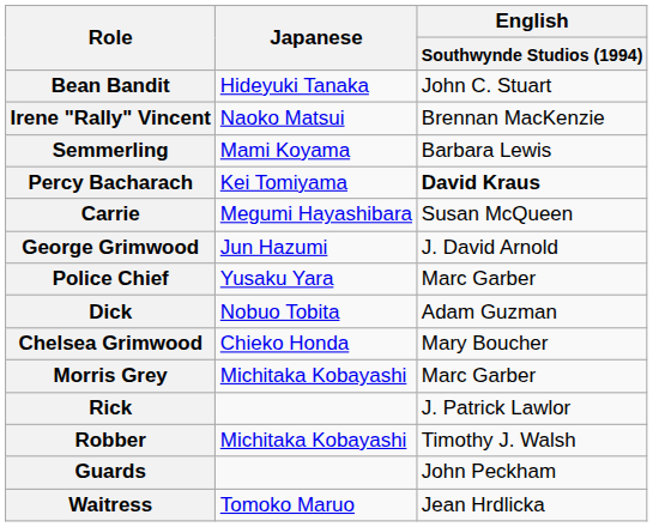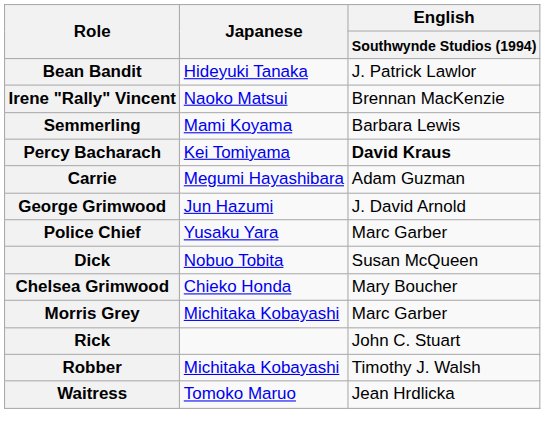 <table class="wikitable mw-collapsible">
 <tr>
 <th rowspan="2">Role</th>
 <th rowspan="2">Japanese</th>
 <th>English</th>
 </tr>
 <tr>
 <th><small>Southwynde Studios (1994)</small></th>
 </tr>
 <tr>
 <th>Bean Bandit</th>
 <td><a href='#'>Hideyuki Tanaka</a></td>
-<td>John C. Stuart</td>
+<td>J. Patrick Lawlor</td>
 </tr>
 <tr>
 <th>Irene "Rally" Vincent</th>
 <td><a href='#'>Naoko Matsui</a></td>
 <td>Brennan MacKenzie</td>
 </tr>
 <tr>
 <th>Semmerling</th>
 <td><a href='#'>Mami Koyama</a></td>
 <td>Barbara Lewis</td>
 </tr>
 <tr>
 <th>Percy Bacharach</th>
 <td><a href='#'>Kei Tomiyama</a></td>
 <td><strong>David Kraus</strong></td>
 </tr>
 <tr>
 <th>Carrie</th>
 <td><a href='#'>Megumi Hayashibara</a></td>
-<td>Susan McQueen</td>
+<td>Adam Guzman</td>
 </tr>
 <tr>
 <th>George Grimwood</th>
 <td><a href='#'>Jun Hazumi</a></td>
 <td>J. David Arnold</td>
 </tr>
 <tr>
 <th>Police Chief</th>
 <td><a href='#'>Yusaku Yara</a></td>
 <td>Marc Garber</td>
 </tr>
 <tr>
 <th>Dick</th>
 <td><a href='#'>Nobuo Tobita</a></td>
-<td>Adam Guzman</td>
+<td>Susan McQueen</td>
 </tr>
 <tr>
 <th>Chelsea Grimwood</th>
 <td><a href='#'>Chieko Honda</a></td>
 <td>Mary Boucher</td>
 </tr>
 <tr>
 <th>Morris Grey</th>
 <td><a href='#'>Michitaka Kobayashi</a></td>
 <td>Marc Garber</td>
 </tr>
 <tr>
 <th>Rick</th>
 <td></td>
-<td>J. Patrick Lawlor</td>
+<td>John C. Stuart</td>
 </tr>
 <tr>
 <th>Robber</th>
 <td><a href='#'>Michitaka Kobayashi</a></td>
 <td>Timothy J. Walsh</td>
 </tr>
 <tr>
-<th>Guards</th>
-<td></td>
-<td>John Peckham</td>
-</tr>
-<tr>
 <th>Waitress</th>
 <td><a href='#'>Tomoko Maruo</a></td>
 <td>Jean Hrdlicka</td>
 </tr>
 </table>
